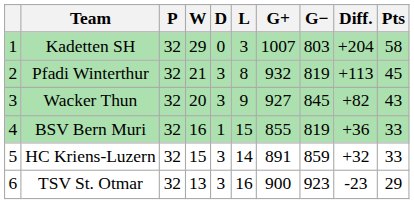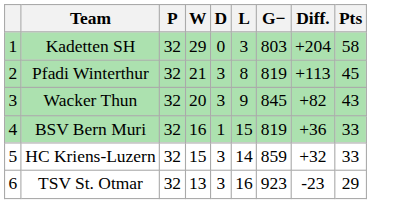 <table class="wikitable sortable" style="text-align: center;">
 <tr>
 <th align="center"></th>
 <th align="center">Team</th>
 <th align="center">P</th>
 <th align="center">W</th>
 <th align="center">D</th>
 <th align="center">L</th>
-<th align="center">G+</th>
 <th align="center">G−</th>
 <th align="center">Diff.</th>
 <th align="center">Pts</th>
 </tr>
 <tr style="background: #ACE1AF;">
 <td>1</td>
 <td>Kadetten SH</td>
 <td>32</td>
 <td>29</td>
 <td>0</td>
 <td>3</td>
-<td>1007</td>
 <td>803</td>
 <td>+204</td>
 <td>58</td>
 </tr>
 <tr style="background: #ACE1AF;">
 <td>2</td>
 <td>Pfadi Winterthur</td>
 <td>32</td>
 <td>21</td>
 <td>3</td>
 <td>8</td>
-<td>932</td>
 <td>819</td>
 <td>+113</td>
 <td>45</td>
 </tr>
 <tr style="background: #ACE1AF;">
 <td>3</td>
 <td>Wacker Thun</td>
 <td>32</td>
 <td>20</td>
 <td>3</td>
 <td>9</td>
-<td>927</td>
 <td>845</td>
 <td>+82</td>
 <td>43</td>
 </tr>
 <tr style="background: #ACE1AF;">
 <td>4</td>
 <td>BSV Bern Muri</td>
 <td>32</td>
 <td>16</td>
 <td>1</td>
 <td>15</td>
-<td>855</td>
 <td>819</td>
 <td>+36</td>
 <td>33</td>
 </tr>
 <tr style="background: #FFFFFF;">
 <td>5</td>
 <td>HC Kriens-Luzern</td>
 <td>32</td>
 <td>15</td>
 <td>3</td>
 <td>14</td>
-<td>891</td>
 <td>859</td>
 <td>+32</td>
 <td>33</td>
 </tr>
 <tr style="background: #FFFFFF;">
 <td>6</td>
 <td>TSV St. Otmar</td>
 <td>32</td>
 <td>13</td>
 <td>3</td>
 <td>16</td>
-<td>900</td>
 <td>923</td>
 <td>-23</td>
 <td>29</td>
 </tr>
 </table>
